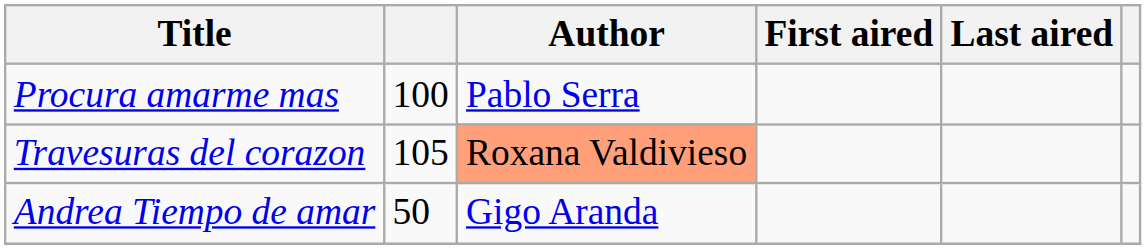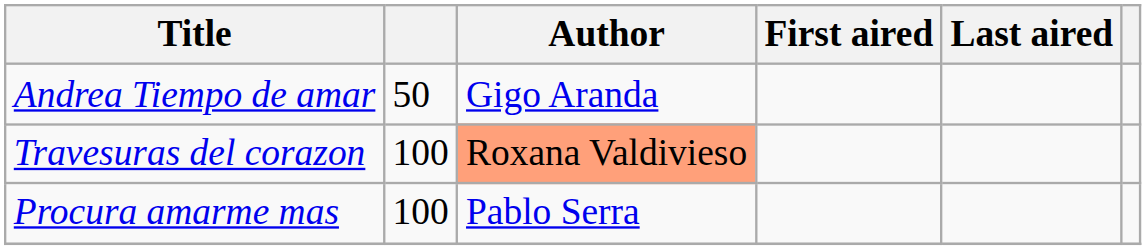 <table class="wikitable sortable">
 <tr>
 <th>Title</th>
 <th></th>
 <th>Author</th>
 <th>First aired</th>
 <th>Last aired</th>
 <th></th>
 </tr>
 <tr>
+<td><em><a href='#'>Andrea Tiempo de amar</a></em></td>
+<td>50</td>
+<td><a href='#'>Gigo Aranda</a></td>
+<td></td>
+<td></td>
+<td></td>
+</tr>
+<tr>
+<td><em><a href='#'>Travesuras del corazon</a></em></td>
+<td>100</td>
+<td style="background: lightsalmon;">Roxana Valdivieso</td>
+<td></td>
+<td></td>
+<td></td>
+</tr>
+<tr>
 <td><em><a href='#'>Procura amarme mas</a></em></td>
 <td>100</td>
 <td><a href='#'>Pablo Serra</a></td>
 <td></td>
 <td></td>
 <td></td>
 </tr>
 <tr>
-<td><em><a href='#'>Travesuras del corazon</a></em></td>
-<td>105</td>
-<td style="background: lightsalmon;">Roxana Valdivieso</td>
-<td></td>
-<td></td>
-<td></td>
-</tr>
-<tr>
-<td><em><a href='#'>Andrea Tiempo de amar</a></em></td>
-<td>50</td>
-<td><a href='#'>Gigo Aranda</a></td>
-<td></td>
-<td></td>
-<td></td>
-</tr>
-<tr>
 </tr>
 </table>
